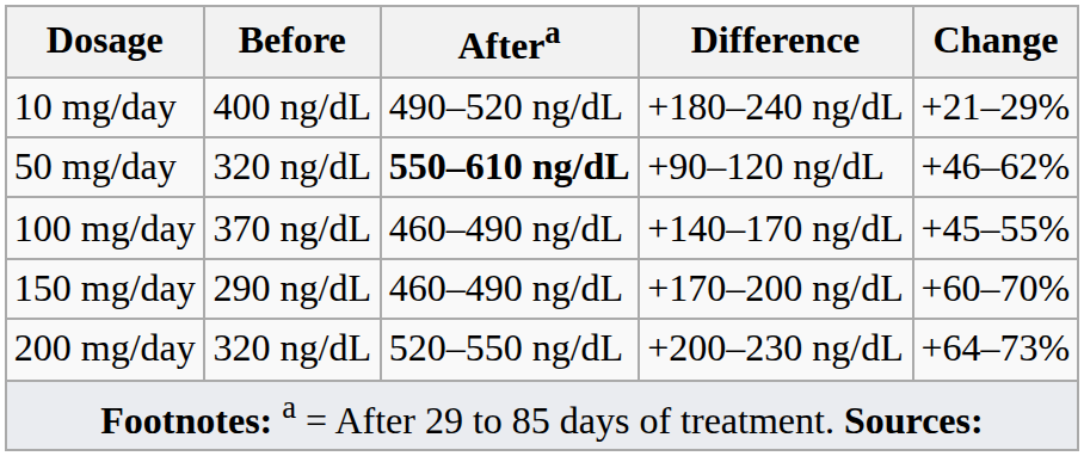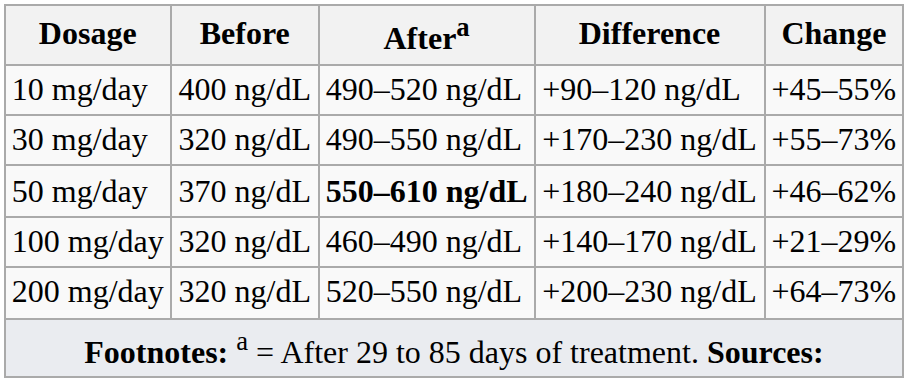 <table class="wikitable floatright" style="margin: 1em auto;">
 <tr>
 <th>Dosage</th>
 <th>Before</th>
 <th>After<sup>a</sup></th>
 <th>Difference</th>
 <th>Change</th>
 </tr>
 <tr>
 <td>10 mg/day</td>
 <td>400 ng/dL</td>
 <td>490–520 ng/dL</td>
-<td>+180–240 ng/dL</td>
-<td>+21–29%</td>
+<td>+90–120 ng/dL</td>
+<td>+45–55%</td>
+</tr>
+<tr>
+<td>30 mg/day</td>
+<td>320 ng/dL</td>
+<td>490–550 ng/dL</td>
+<td>+170–230 ng/dL</td>
+<td>+55–73%</td>
 </tr>
 <tr>
 <td>50 mg/day</td>
-<td>320 ng/dL</td>
+<td>370 ng/dL</td>
 <td><strong>550–610 ng/dL</strong></td>
-<td>+90–120 ng/dL</td>
+<td>+180–240 ng/dL</td>
 <td>+46–62%</td>
 </tr>
 <tr>
 <td>100 mg/day</td>
-<td>370 ng/dL</td>
+<td>320 ng/dL</td>
 <td>460–490 ng/dL</td>
 <td>+140–170 ng/dL</td>
-<td>+45–55%</td>
-</tr>
-<tr>
-<td>150 mg/day</td>
-<td>290 ng/dL</td>
-<td>460–490 ng/dL</td>
-<td>+170–200 ng/dL</td>
-<td>+60–70%</td>
+<td>+21–29%</td>
 </tr>
 <tr>
 <td>200 mg/day</td>
 <td>320 ng/dL</td>
 <td>520–550 ng/dL</td>
 <td>+200–230 ng/dL</td>
 <td>+64–73%</td>
 </tr>
 <tr class="sortbottom">
 <td colspan="5" style="width: 1px; background-color:#eaecf0; text-align: center;"><strong>Footnotes:</strong> <sup>a</sup> = After 29 to 85 days of treatment. <strong>Sources:</strong> </td>
 </tr>
 </table>
